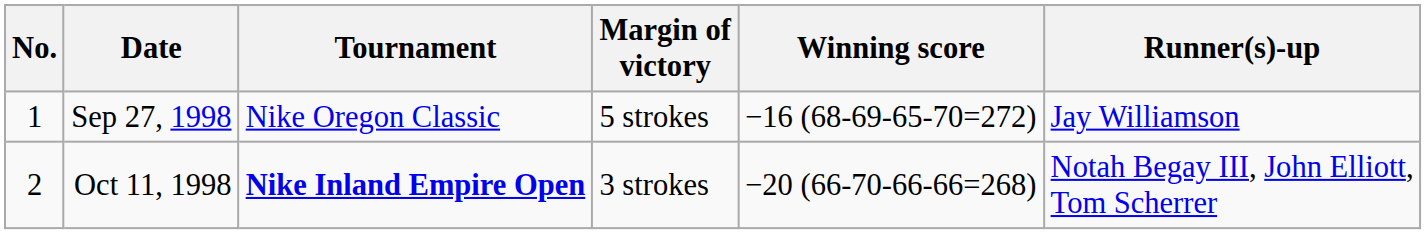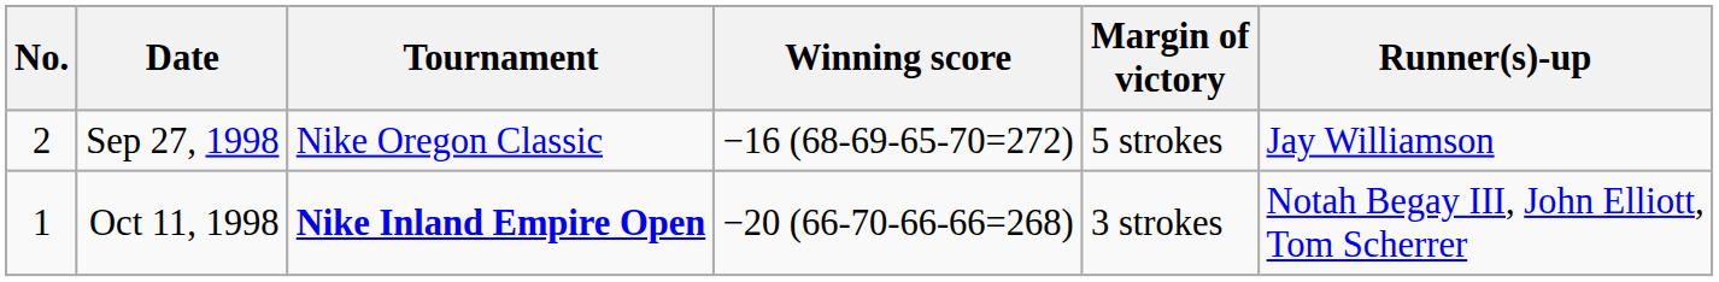 <table class="wikitable" style="font-size:95%;">
 <tr>
 <th>No.</th>
 <th>Date</th>
 <th>Tournament</th>
+<th>Winning score</th>
 <th>Margin of<br>victory</th>
-<th>Winning score</th>
 <th>Runner(s)-up</th>
 </tr>
 <tr>
-<td align=center>1</td>
+<td align=center>2</td>
 <td align=right>Sep 27, <a href='#'>1998</a></td>
 <td><a href='#'>Nike Oregon Classic</a></td>
+<td>−16 (68-69-65-70=272)</td>
 <td>5 strokes</td>
-<td>−16 (68-69-65-70=272)</td>
 <td> <a href='#'>Jay Williamson</a></td>
 </tr>
 <tr>
-<td align=center>2</td>
+<td align=center>1</td>
 <td align=right>Oct 11, 1998</td>
 <td><strong><a href='#'>Nike Inland Empire Open</a></strong></td>
+<td>−20 (66-70-66-66=268)</td>
 <td>3 strokes</td>
-<td>−20 (66-70-66-66=268)</td>
 <td> <a href='#'>Notah Begay III</a>,  <a href='#'>John Elliott</a>,<br> <a href='#'>Tom Scherrer</a></td>
 </tr>
 </table>
